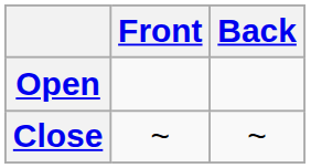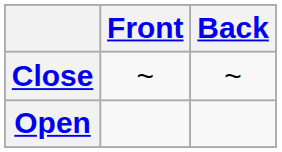 <table class="wikitable" style="text-align:center;">
 <tr>
 <th></th>
 <th><a href='#'>Front</a></th>
 <th><a href='#'>Back</a></th>
 </tr>
 <tr>
+<th><a href='#'>Close</a></th>
+<td> ~  </td>
+<td> ~  </td>
+</tr>
+<tr>
 <th><a href='#'>Open</a></th>
 <td> </td>
 <td> </td>
 </tr>
-<tr>
-<th><a href='#'>Close</a></th>
-<td> ~  </td>
-<td> ~  </td>
-</tr>
 </table>
